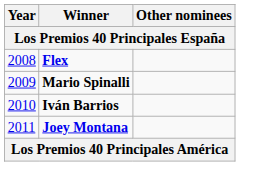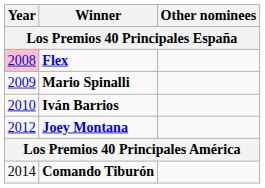 <table class="wikitable">
 <tr>
 <th>Year</th>
 <th>Winner</th>
 <th>Other nominees</th>
 </tr>
 <tr>
 <th colspan=3>Los Premios 40 Principales España</th>
 </tr>
 <tr>
-<td><a href='#'>2008</a></td>
+<td style="background: pink;"><a href='#'>2008</a></td>
 <td><strong><a href='#'>Flex</a></strong></td>
 <td></td>
 </tr>
 <tr>
 <td><a href='#'>2009</a></td>
 <td><strong>Mario Spinalli</strong></td>
 <td></td>
 </tr>
 <tr>
 <td><a href='#'>2010</a></td>
 <td><strong>Iván Barrios</strong></td>
 <td></td>
 </tr>
 <tr>
-<td><a href='#'>2011</a></td>
+<td><a href='#'>2012</a></td>
 <td><strong><a href='#'>Joey Montana</a></strong></td>
 <td></td>
 </tr>
 <tr>
 <th colspan=3>Los Premios 40 Principales América</th>
 </tr>
+<tr>
+<td>2014</td>
+<td><strong>Comando Tiburón</strong></td>
+<td></td>
+</tr>
 </table>
